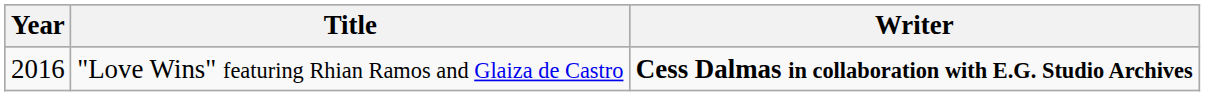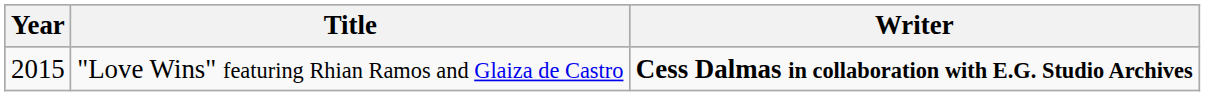 <table class="wikitable">
 <tr>
 <th>Year</th>
 <th>Title</th>
 <th>Writer</th>
 </tr>
 <tr>
-<td>2016</td>
+<td>2015</td>
 <td>"Love Wins" <small>featuring Rhian Ramos and <a href='#'>Glaiza de Castro</a></small></td>
 <td><strong>Cess Dalmas <small>in collaboration with E.G. Studio Archives</small></strong></td>
 </tr>
 </table>
